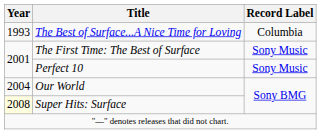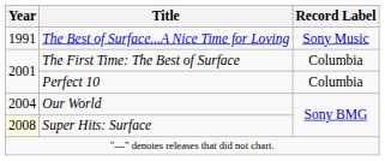 <table class="wikitable">
 <tr>
 <th>Year</th>
 <th>Title</th>
 <th>Record Label</th>
 </tr>
 <tr>
-<td>1993</td>
+<td>1991</td>
 <td><em><a href='#'>The Best of Surface...A Nice Time for Loving</a></em></td>
-<td align="center">Columbia</td>
+<td align="center"><a href='#'>Sony Music</a></td>
 </tr>
 <tr>
 <td rowspan="2">2001</td>
 <td><em>The First Time: The Best of Surface</em></td>
-<td align="center"><a href='#'>Sony Music</a></td>
+<td align="center">Columbia</td>
 </tr>
 <tr>
 <td><em>Perfect 10</em></td>
-<td align="center"><a href='#'>Sony Music</a></td>
+<td align="center">Columbia</td>
 </tr>
 <tr>
 <td>2004</td>
 <td><em>Our World</em></td>
 <td align="center" rowspan="2"><a href='#'>Sony BMG</a></td>
 </tr>
 <tr>
 <td style="background: lightyellow;">2008</td>
 <td><em>Super Hits: Surface</em></td>
 </tr>
 <tr>
 <td colspan="5" style="text-align:center; font-size:9pt;">"—" denotes releases that did not chart.</td>
 </tr>
 </table>
